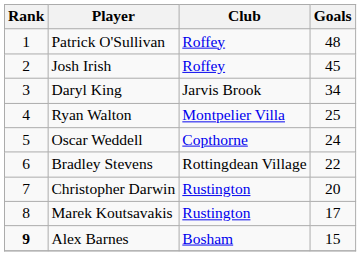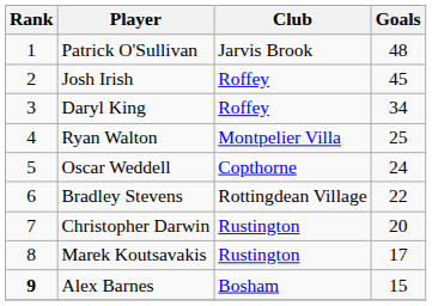 <table class="wikitable" style="text-align:center">
 <tr>
 <th>Rank</th>
 <th>Player</th>
 <th>Club</th>
 <th>Goals</th>
 </tr>
 <tr>
 <td>1</td>
 <td align="left">Patrick O'Sullivan</td>
-<td align="left"><a href='#'>Roffey</a></td>
+<td align="left">Jarvis Brook</td>
 <td>48</td>
 </tr>
 <tr>
 <td>2</td>
 <td align="left">Josh Irish</td>
 <td align="left"><a href='#'>Roffey</a></td>
 <td>45</td>
 </tr>
 <tr>
 <td>3</td>
 <td align="left">Daryl King</td>
-<td align="left">Jarvis Brook</td>
+<td align="left"><a href='#'>Roffey</a></td>
 <td>34</td>
 </tr>
 <tr>
 <td>4</td>
 <td align="left">Ryan Walton</td>
 <td align="left"><a href='#'>Montpelier Villa</a></td>
 <td>25</td>
 </tr>
 <tr>
 <td>5</td>
 <td align="left">Oscar Weddell</td>
 <td align="left"><a href='#'>Copthorne</a></td>
 <td>24</td>
 </tr>
 <tr>
 <td>6</td>
 <td align="left">Bradley Stevens</td>
 <td align="left">Rottingdean Village</td>
 <td>22</td>
 </tr>
 <tr>
 <td>7</td>
 <td align="left">Christopher Darwin</td>
 <td align="left"><a href='#'>Rustington</a></td>
 <td>20</td>
 </tr>
 <tr>
 <td>8</td>
 <td align="left">Marek Koutsavakis</td>
 <td align="left"><a href='#'>Rustington</a></td>
 <td>17</td>
 </tr>
 <tr>
 <td><strong>9</strong></td>
 <td align="left">Alex Barnes</td>
 <td align="left"><a href='#'>Bosham</a></td>
 <td>15</td>
 </tr>
 <tr>
 </tr>
 </table>
